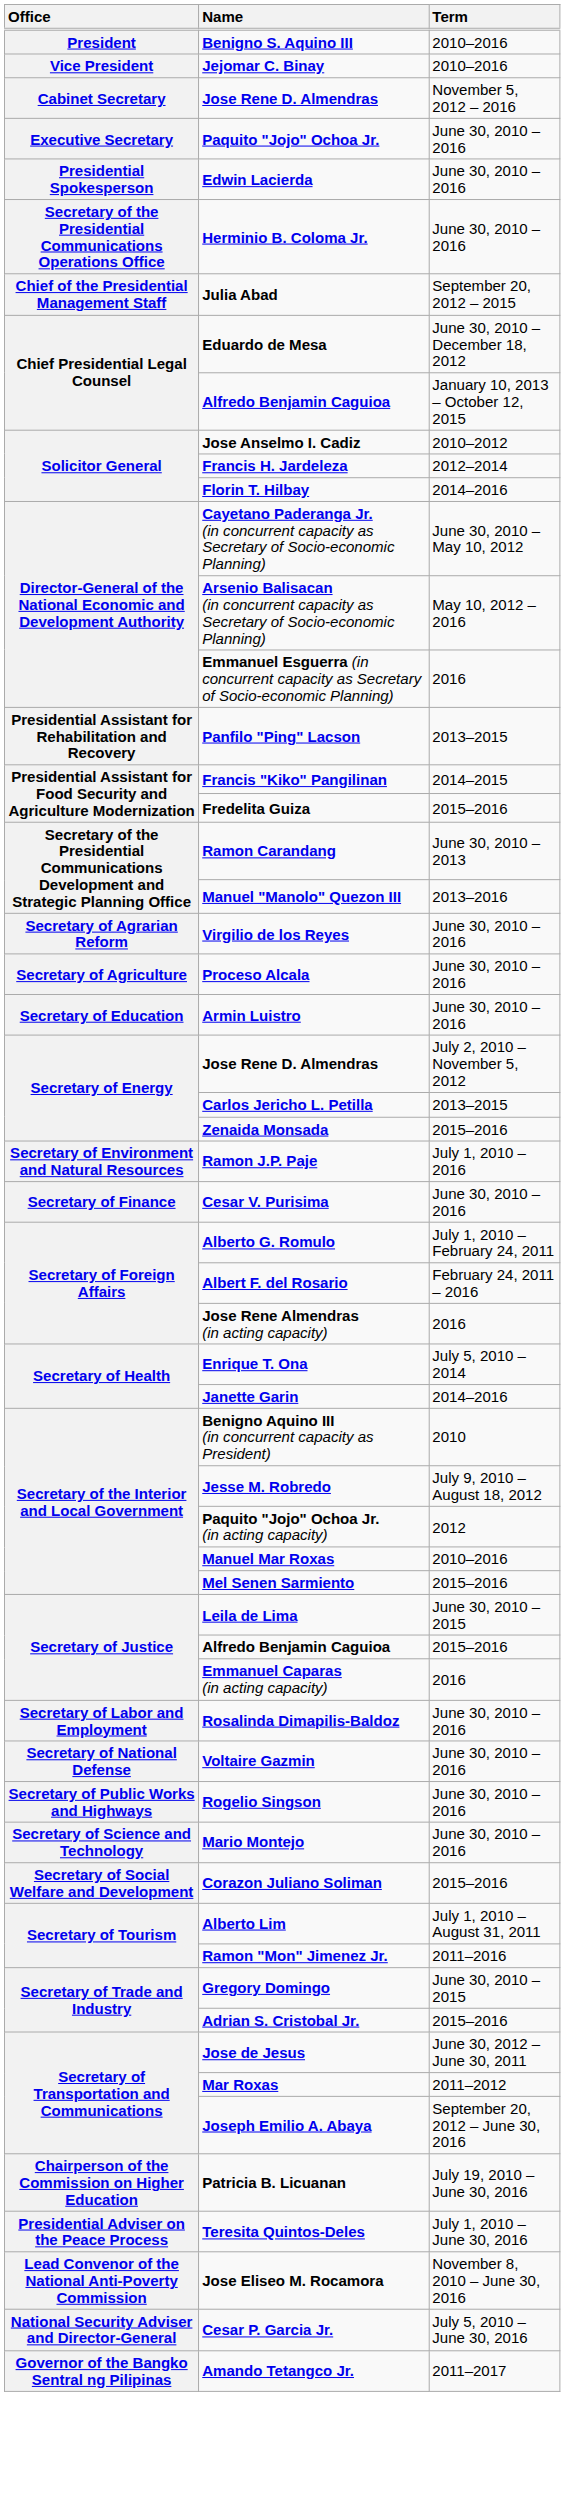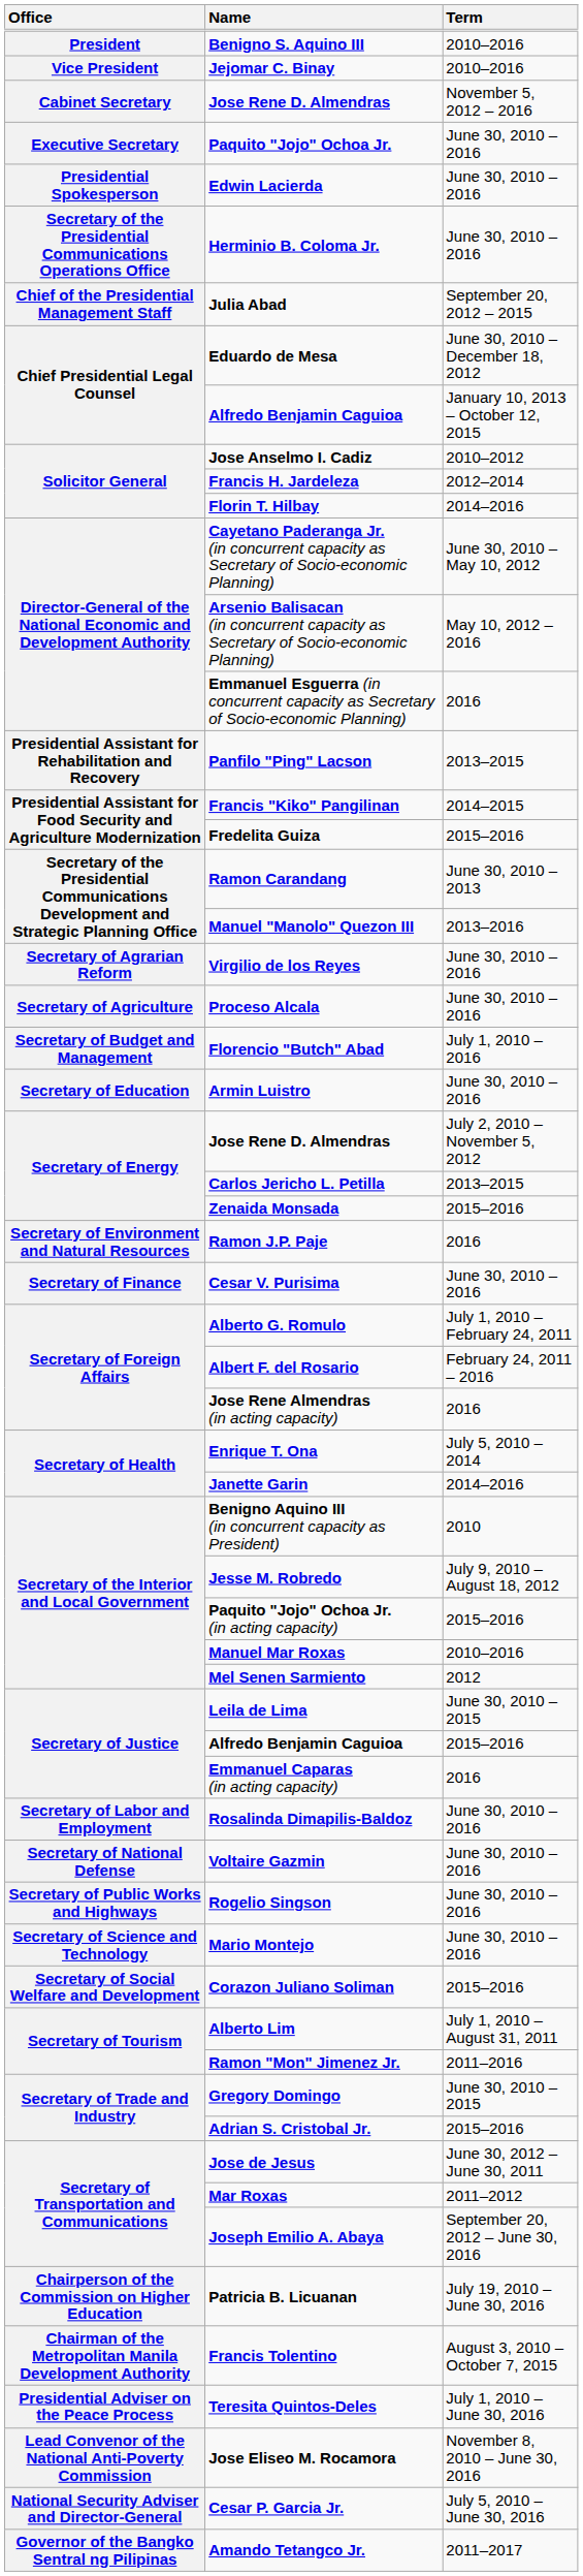 <table class="wikitable collapsible plainrowheaders toptextcells" style="width:90%; font-size:95%;">
 <tr style="border-bottom-style:double;">
 <th scope="col" style="text-align:left; width:35%;">Office</th>
 <th scope="col" style="text-align:left;">Name</th>
 <th scope="col" style="text-align:left;">Term</th>
 </tr>
 <tr>
 <th scope="row"><a href='#'>President</a></th>
 <td><strong><a href='#'>Benigno S. Aquino III</a></strong></td>
 <td>2010–2016</td>
 </tr>
 <tr>
 <th scope="row"><a href='#'>Vice President</a></th>
 <td><strong><a href='#'>Jejomar C. Binay</a></strong></td>
 <td>2010–2016</td>
 </tr>
 <tr>
 <th scope="row"><a href='#'>Cabinet Secretary</a></th>
 <td><strong><a href='#'>Jose Rene D. Almendras</a></strong></td>
 <td>November 5, 2012 – 2016</td>
 </tr>
 <tr>
 <th scope="row"><a href='#'>Executive Secretary</a></th>
 <td><strong><a href='#'>Paquito "Jojo" Ochoa Jr.</a></strong></td>
 <td>June 30, 2010 – 2016</td>
 </tr>
 <tr>
 <th scope="row"><a href='#'>Presidential Spokesperson</a></th>
 <td><strong><a href='#'>Edwin Lacierda</a></strong></td>
 <td>June 30, 2010 – 2016</td>
 </tr>
 <tr>
 <th scope="row"><a href='#'>Secretary of the Presidential Communications Operations Office</a></th>
 <td><strong><a href='#'>Herminio B. Coloma Jr.</a></strong></td>
 <td>June 30, 2010 – 2016</td>
 </tr>
 <tr>
 <th scope="row"><a href='#'>Chief of the Presidential Management Staff</a></th>
 <td><strong>Julia Abad</strong></td>
 <td>September 20, 2012 – 2015</td>
 </tr>
 <tr>
 <th scope="row" rowspan="2">Chief Presidential Legal Counsel</th>
 <td><strong>Eduardo de Mesa</strong></td>
 <td>June 30, 2010 – December 18, 2012</td>
 </tr>
 <tr>
 <td><strong><a href='#'>Alfredo Benjamin Caguioa</a></strong></td>
 <td>January 10, 2013 – October 12, 2015</td>
 </tr>
 <tr>
 <th scope="row" rowspan="3"><a href='#'>Solicitor General</a></th>
 <td><strong>Jose Anselmo I. Cadiz</strong></td>
 <td>2010–2012</td>
 </tr>
 <tr>
 <td><strong><a href='#'>Francis H. Jardeleza</a></strong></td>
 <td>2012–2014</td>
 </tr>
 <tr>
 <td><strong><a href='#'>Florin T. Hilbay</a></strong></td>
 <td>2014–2016</td>
 </tr>
 <tr>
 <th scope="row" rowspan="3"><a href='#'>Director-General of the National Economic and Development Authority</a></th>
 <td><strong><a href='#'>Cayetano Paderanga Jr.</a></strong><br><em>(in concurrent capacity as Secretary of Socio-economic Planning)</em></td>
 <td>June 30, 2010 – May 10, 2012</td>
 </tr>
 <tr>
 <td><strong><a href='#'>Arsenio Balisacan</a></strong><br><em>(in concurrent capacity as Secretary of Socio-economic Planning)</em></td>
 <td>May 10, 2012 – 2016</td>
 </tr>
 <tr>
 <td><strong>Emmanuel Esguerra</strong> <em>(in concurrent capacity as Secretary of Socio-economic Planning)</em></td>
 <td>2016</td>
 </tr>
 <tr>
 <th scope="row">Presidential Assistant for Rehabilitation and Recovery</th>
 <td><strong><a href='#'>Panfilo "Ping" Lacson</a></strong></td>
 <td>2013–2015</td>
 </tr>
 <tr>
 <th scope="row" rowspan="2">Presidential Assistant for Food Security and Agriculture Modernization</th>
 <td><strong><a href='#'>Francis "Kiko" Pangilinan</a></strong></td>
 <td>2014–2015</td>
 </tr>
 <tr>
 <td><strong>Fredelita Guiza</strong></td>
 <td>2015–2016</td>
 </tr>
 <tr>
 <th scope="row" rowspan="2">Secretary of the Presidential Communications Development and Strategic Planning Office</th>
 <td><strong><a href='#'>Ramon Carandang</a></strong></td>
 <td>June 30, 2010 – 2013</td>
 </tr>
 <tr>
 <td><strong><a href='#'>Manuel "Manolo" Quezon III</a></strong></td>
 <td>2013–2016</td>
 </tr>
 <tr>
 <th scope="row"><a href='#'>Secretary of Agrarian Reform</a></th>
 <td><strong><a href='#'>Virgilio de los Reyes</a></strong></td>
 <td>June 30, 2010 – 2016</td>
 </tr>
 <tr>
 <th scope="row"><a href='#'>Secretary of Agriculture</a></th>
 <td><strong><a href='#'>Proceso Alcala</a></strong></td>
 <td>June 30, 2010 – 2016</td>
 </tr>
 <tr>
+<th scope="row"><a href='#'>Secretary of Budget and Management</a></th>
+<td><strong><a href='#'>Florencio "Butch" Abad</a></strong></td>
+<td>July 1, 2010 – 2016</td>
+</tr>
+<tr>
 <th scope="row"><a href='#'>Secretary of Education</a></th>
 <td><strong><a href='#'>Armin Luistro</a></strong></td>
 <td>June 30, 2010 – 2016</td>
 </tr>
 <tr>
 <th scope="row" rowspan="3"><a href='#'>Secretary of Energy</a></th>
 <td><strong>Jose Rene D. Almendras</strong></td>
 <td>July 2, 2010 – November 5, 2012</td>
 </tr>
 <tr>
 <td><strong><a href='#'>Carlos Jericho L. Petilla</a></strong></td>
 <td>2013–2015</td>
 </tr>
 <tr>
 <td><strong><a href='#'>Zenaida Monsada</a></strong></td>
 <td>2015–2016</td>
 </tr>
 <tr>
 <th scope="row"><a href='#'>Secretary of Environment and Natural Resources</a></th>
 <td><strong><a href='#'>Ramon J.P. Paje</a></strong></td>
-<td>July 1, 2010 – 2016</td>
+<td>2016</td>
 </tr>
 <tr>
 <th scope="row"><a href='#'>Secretary of Finance</a></th>
 <td><strong><a href='#'>Cesar V. Purisima</a></strong></td>
 <td>June 30, 2010 – 2016</td>
 </tr>
 <tr>
 <th scope="row" rowspan="3"><a href='#'>Secretary of Foreign Affairs</a></th>
 <td><strong><a href='#'>Alberto G. Romulo</a></strong></td>
 <td>July 1, 2010 – February 24, 2011</td>
 </tr>
 <tr>
 <td><strong><a href='#'>Albert F. del Rosario</a></strong></td>
 <td>February 24, 2011 – 2016</td>
 </tr>
 <tr>
 <td><strong>Jose Rene Almendras</strong><br><em>(in acting capacity)</em></td>
 <td>2016</td>
 </tr>
 <tr>
 <th scope="row" rowspan="2"><a href='#'>Secretary of Health</a></th>
 <td><strong><a href='#'>Enrique T. Ona</a></strong></td>
 <td>July 5, 2010 – 2014</td>
 </tr>
 <tr>
 <td><strong><a href='#'>Janette Garin</a></strong></td>
 <td>2014–2016</td>
 </tr>
 <tr>
 <th scope="row" rowspan="5"><a href='#'>Secretary of the Interior and Local Government</a></th>
 <td><strong>Benigno Aquino III</strong><br><em>(in concurrent capacity as President)</em></td>
 <td>2010</td>
 </tr>
 <tr>
 <td><strong><a href='#'>Jesse M. Robredo</a></strong></td>
 <td>July 9, 2010 – August 18, 2012</td>
 </tr>
 <tr>
 <td><strong>Paquito "Jojo" Ochoa Jr.</strong><br><em>(in acting capacity)</em></td>
-<td>2012</td>
+<td>2015–2016</td>
 </tr>
 <tr>
 <td><strong><a href='#'>Manuel Mar Roxas</a></strong></td>
 <td>2010–2016</td>
 </tr>
 <tr>
 <td><strong><a href='#'>Mel Senen Sarmiento</a></strong></td>
-<td>2015–2016</td>
+<td>2012</td>
 </tr>
 <tr>
 <th scope="row" rowspan="3"><a href='#'>Secretary of Justice</a></th>
 <td><strong><a href='#'>Leila de Lima</a></strong></td>
 <td>June 30, 2010 – 2015</td>
 </tr>
 <tr>
 <td><strong>Alfredo Benjamin Caguioa</strong></td>
 <td>2015–2016</td>
 </tr>
 <tr>
 <td><strong><a href='#'>Emmanuel Caparas</a></strong> <br><em>(in acting capacity)</em></td>
 <td>2016</td>
 </tr>
 <tr>
 <th scope="row"><a href='#'>Secretary of Labor and Employment</a></th>
 <td><strong><a href='#'>Rosalinda Dimapilis-Baldoz</a></strong></td>
 <td>June 30, 2010 – 2016</td>
 </tr>
 <tr>
 <th scope="row"><a href='#'>Secretary of National Defense</a></th>
 <td><strong><a href='#'>Voltaire Gazmin</a></strong></td>
 <td>June 30, 2010 – 2016</td>
 </tr>
 <tr>
 <th scope="row"><a href='#'>Secretary of Public Works and Highways</a></th>
 <td><strong><a href='#'>Rogelio Singson</a></strong></td>
 <td>June 30, 2010 – 2016</td>
 </tr>
 <tr>
 <th scope="row"><a href='#'>Secretary of Science and Technology</a></th>
 <td><strong><a href='#'>Mario Montejo</a></strong></td>
 <td>June 30, 2010 – 2016</td>
 </tr>
 <tr>
 <th scope="row"><a href='#'>Secretary of Social Welfare and Development</a></th>
 <td><strong><a href='#'>Corazon Juliano Soliman</a></strong></td>
 <td>2015–2016</td>
 </tr>
 <tr>
 <th scope="row" rowspan="2"><a href='#'>Secretary of Tourism</a></th>
 <td><strong><a href='#'>Alberto Lim</a></strong></td>
 <td>July 1, 2010 – August 31, 2011</td>
 </tr>
 <tr>
 <td><strong><a href='#'>Ramon "Mon" Jimenez Jr.</a></strong></td>
 <td>2011–2016</td>
 </tr>
 <tr>
 <th scope="row" rowspan="2"><a href='#'>Secretary of Trade and Industry</a></th>
 <td><strong><a href='#'>Gregory Domingo</a></strong></td>
 <td>June 30, 2010 – 2015</td>
 </tr>
 <tr>
 <td><strong><a href='#'>Adrian S. Cristobal Jr.</a></strong></td>
 <td>2015–2016</td>
 </tr>
 <tr>
 <th scope="row" rowspan="3"><a href='#'>Secretary of Transportation and Communications</a></th>
 <td><strong><a href='#'>Jose de Jesus</a></strong></td>
 <td>June 30, 2012 – June 30, 2011</td>
 </tr>
 <tr>
 <td><strong><a href='#'>Mar Roxas</a></strong></td>
 <td>2011–2012</td>
 </tr>
 <tr>
 <td><strong><a href='#'>Joseph Emilio A. Abaya</a></strong></td>
 <td>September 20, 2012 – June 30, 2016</td>
 </tr>
 <tr>
 <th scope="row"><a href='#'>Chairperson of the Commission on Higher Education</a></th>
 <td><strong>Patricia B. Licuanan</strong></td>
 <td>July 19, 2010 – June 30, 2016</td>
 </tr>
 <tr>
+<th scope="row"><a href='#'>Chairman of the Metropolitan Manila Development Authority</a></th>
+<td><strong><a href='#'>Francis Tolentino</a></strong></td>
+<td>August 3, 2010 – October 7, 2015</td>
+</tr>
+<tr>
 <th scope="row"><a href='#'>Presidential Adviser on the Peace Process</a></th>
 <td><strong><a href='#'>Teresita Quintos-Deles</a></strong></td>
 <td>July 1, 2010 – June 30, 2016</td>
 </tr>
 <tr>
 <th scope="row"><a href='#'>Lead Convenor of the National Anti-Poverty Commission</a></th>
 <td><strong>Jose Eliseo M. Rocamora</strong></td>
 <td>November 8, 2010 – June 30, 2016</td>
 </tr>
 <tr>
 <th scope="row"><a href='#'>National Security Adviser and Director-General</a></th>
 <td><strong><a href='#'>Cesar P. Garcia Jr.</a></strong></td>
 <td>July 5, 2010 – June 30, 2016</td>
 </tr>
 <tr>
 <th scope="row"><a href='#'>Governor of the Bangko Sentral ng Pilipinas</a></th>
 <td><strong><a href='#'>Amando Tetangco Jr.</a></strong></td>
 <td>2011–2017</td>
 </tr>
 </table>
